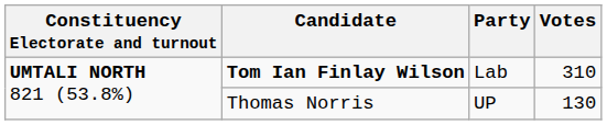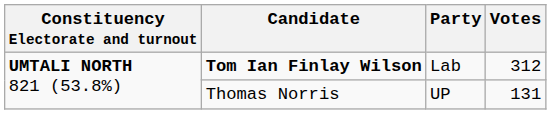 <table class="wikitable">
 <tr>
 <th align="left">Constituency<br><small>Electorate and turnout</small></th>
 <th align="center" valign="top">Candidate</th>
 <th align="center" valign="top">Party</th>
 <th align="center" valign="top">Votes</th>
 </tr>
 <tr>
 <td valign="top" rowspan="2"><strong>UMTALI NORTH</strong><br>821 (53.8%)</td>
 <td align="left"><strong>Tom Ian Finlay Wilson</strong></td>
 <td align="left">Lab</td>
-<td align="right">310</td>
+<td align="right">312</td>
 </tr>
 <tr>
 <td align="left">Thomas Norris</td>
 <td align="left">UP</td>
-<td align="right">130</td>
+<td align="right">131</td>
 </tr>
 </table>
